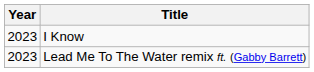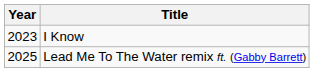 <table class="wikitable">
 <tr>
 <th>Year</th>
 <th>Title</th>
 </tr>
 <tr>
 <td>2023</td>
 <td>I Know</td>
 </tr>
 <tr>
-<td>2023</td>
+<td>2025</td>
 <td>Lead Me To The Water remix <em><small>ft.</small></em> <small>(<a href='#'>Gabby Barrett</a>)</small></td>
 </tr>
 </table>
